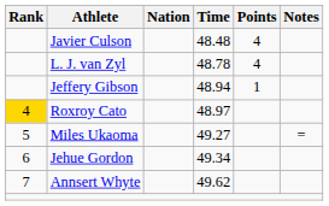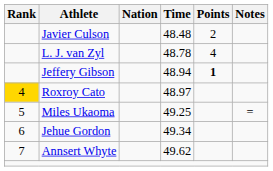 <table class="wikitable mw-datatable sortable" style="text-align:center;">
 <tr>
 <th>Rank</th>
 <th>Athlete</th>
 <th>Nation</th>
 <th>Time</th>
 <th>Points</th>
 <th>Notes</th>
 </tr>
 <tr>
 <td></td>
 <td align=left><a href='#'>Javier Culson</a></td>
 <td align=left></td>
 <td>48.48</td>
-<td>4</td>
+<td>2</td>
 <td></td>
 </tr>
 <tr>
 <td></td>
 <td align=left><a href='#'>L. J. van Zyl</a></td>
 <td align=left></td>
 <td>48.78</td>
 <td>4</td>
 <td></td>
 </tr>
 <tr>
 <td></td>
 <td align=left><a href='#'>Jeffery Gibson</a></td>
 <td align=left></td>
 <td>48.94</td>
-<td>1</td>
+<td><strong>1</strong></td>
 <td></td>
 </tr>
 <tr>
 <td style="background: gold;">4</td>
 <td align=left><a href='#'>Roxroy Cato</a></td>
 <td align=left></td>
 <td>48.97</td>
 <td></td>
 <td></td>
 </tr>
 <tr>
 <td>5</td>
 <td align=left><a href='#'>Miles Ukaoma</a></td>
 <td align=left></td>
-<td>49.27</td>
+<td>49.25</td>
 <td></td>
 <td>=</td>
 </tr>
 <tr>
 <td>6</td>
 <td align=left><a href='#'>Jehue Gordon</a></td>
 <td align=left></td>
 <td>49.34</td>
 <td></td>
 <td></td>
 </tr>
 <tr>
 <td>7</td>
 <td align=left><a href='#'>Annsert Whyte</a></td>
 <td align=left></td>
 <td>49.62</td>
 <td></td>
 <td></td>
 </tr>
 <tr class="sortbottom">
 <td colspan=6></td>
 </tr>
 </table>
